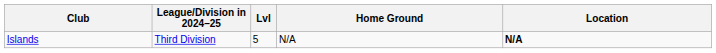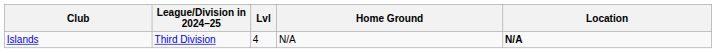 <table class="wikitable sortable" width=80% style="font-size:90%">
 <tr>
 <th width=17%><strong>Club</strong></th>
 <th width=10%><strong>League/Division in 2024–25</strong></th>
 <th width=3%><strong>Lvl</strong></th>
 <th width=26%><strong>Home Ground</strong></th>
 <th width=24%><strong>Location</strong></th>
 </tr>
 <tr>
 <td><a href='#'>Islands</a></td>
 <td><a href='#'>Third Division</a></td>
-<td>5</td>
+<td>4</td>
 <td>N/A</td>
 <td><strong>N/A</strong></td>
 </tr>
 </table>
